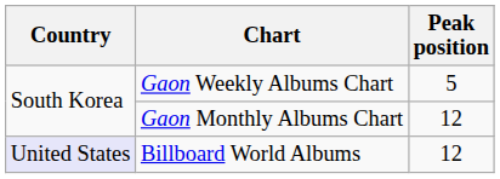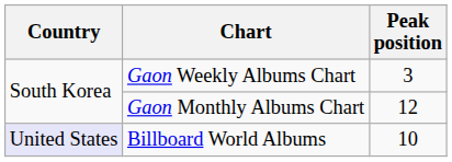 <table class="wikitable sortable">
 <tr>
 <th>Country</th>
 <th>Chart</th>
 <th>Peak<br>position</th>
 </tr>
 <tr>
 <td rowspan="2">South Korea</td>
 <td><em><a href='#'>Gaon</a></em> Weekly Albums Chart</td>
-<td align="center">5</td>
+<td align="center">3</td>
 </tr>
 <tr>
 <td><em><a href='#'>Gaon</a></em> Monthly Albums Chart</td>
 <td align="center">12</td>
 </tr>
 <tr>
 <td rowspan="1" style="background: lavender;">United States</td>
 <td><a href='#'>Billboard</a> World Albums</td>
-<td align="center">12</td>
+<td align="center">10</td>
 </tr>
 </table>
